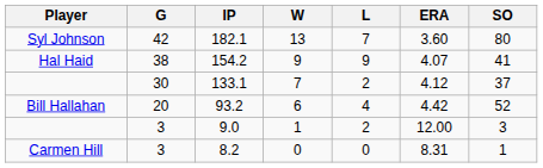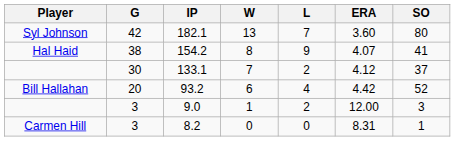 <table class="wikitable sortable">
 <tr>
 <th bgcolor="#DDDDFF" width="16%">Player</th>
 <th bgcolor="#DDDDFF" width="9%">G</th>
 <th bgcolor="#DDDDFF" width="9%">IP</th>
 <th bgcolor="#DDDDFF" width="9%">W</th>
 <th bgcolor="#DDDDFF" width="9%">L</th>
 <th bgcolor="#DDDDFF" width="9%">ERA</th>
 <th bgcolor="#DDDDFF" width="9%">SO</th>
 </tr>
 <tr align="center">
 <td><a href='#'>Syl Johnson</a></td>
 <td>42</td>
 <td>182.1</td>
 <td>13</td>
 <td>7</td>
 <td>3.60</td>
 <td>80</td>
 </tr>
 <tr align=center>
 <td><a href='#'>Hal Haid</a></td>
 <td>38</td>
 <td>154.2</td>
-<td>9</td>
+<td>8</td>
 <td>9</td>
 <td>4.07</td>
 <td>41</td>
 </tr>
 <tr align=center>
 <td></td>
 <td>30</td>
 <td>133.1</td>
 <td>7</td>
 <td>2</td>
 <td>4.12</td>
 <td>37</td>
 </tr>
 <tr align="center">
 <td><a href='#'>Bill Hallahan</a></td>
 <td>20</td>
 <td>93.2</td>
 <td>6</td>
 <td>4</td>
 <td>4.42</td>
 <td>52</td>
 </tr>
 <tr align=center>
 <td></td>
 <td>3</td>
 <td>9.0</td>
 <td>1</td>
 <td>2</td>
 <td>12.00</td>
 <td>3</td>
 </tr>
 <tr align="center">
 <td><a href='#'>Carmen Hill</a></td>
 <td>3</td>
 <td>8.2</td>
 <td>0</td>
 <td>0</td>
 <td>8.31</td>
 <td>1</td>
 </tr>
 </table>
